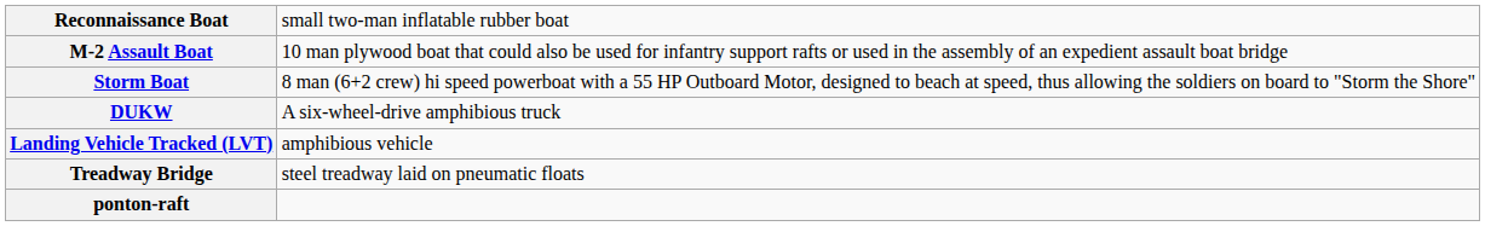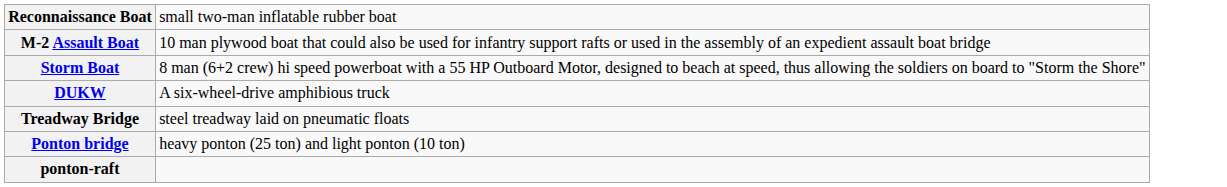 <table class="wikitable">
 <tr>
 <th>Reconnaissance Boat</th>
 <td>small two-man inflatable rubber boat</td>
 </tr>
 <tr>
 <th>M-2 <a href='#'>Assault Boat</a></th>
 <td>10 man plywood boat that could also be used for infantry support rafts or used in the assembly of an expedient assault boat bridge</td>
 </tr>
 <tr>
 <th><a href='#'>Storm Boat</a></th>
 <td>8 man (6+2 crew) hi speed powerboat with a 55 HP Outboard Motor, designed to beach at speed, thus allowing the soldiers on board to "Storm the Shore"</td>
 </tr>
 <tr>
 <th><a href='#'>DUKW</a></th>
 <td>A six-wheel-drive amphibious truck</td>
 </tr>
 <tr>
-<th><a href='#'>Landing Vehicle Tracked (LVT)</a></th>
-<td>amphibious vehicle</td>
+<th>Treadway Bridge</th>
+<td>steel treadway laid on pneumatic floats</td>
 </tr>
 <tr>
-<th>Treadway Bridge</th>
-<td>steel treadway laid on pneumatic floats</td>
+<th><a href='#'>Ponton bridge</a></th>
+<td>heavy ponton  (25 ton) and light ponton  (10 ton)</td>
 </tr>
 <tr>
 <th>ponton-raft</th>
 <td></td>
 </tr>
 </table>
